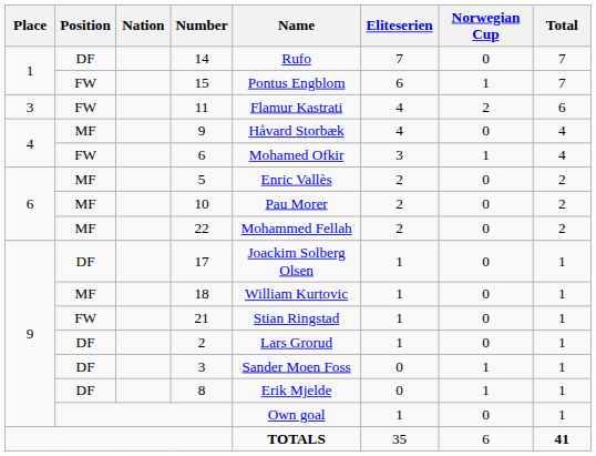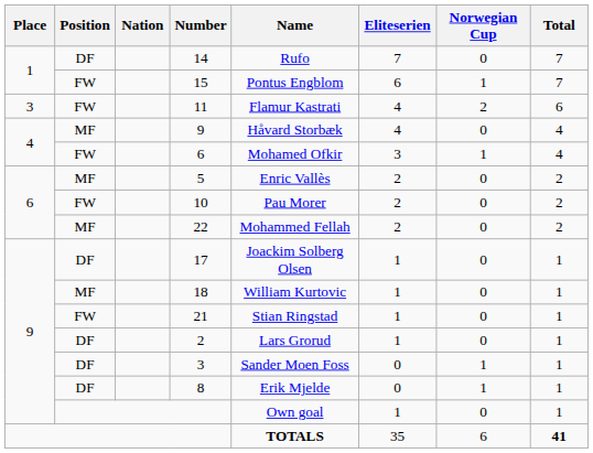 <table class="wikitable" style="font-size: 95%; text-align: center;">
 <tr>
 <th width=60>Place</th>
 <th width=60>Position</th>
 <th width=60>Nation</th>
 <th width=60>Number</th>
 <th width=200>Name</th>
 <th width=80><a href='#'>Eliteserien</a></th>
 <th width=120><a href='#'>Norwegian Cup</a></th>
 <th width=80><strong>Total</strong></th>
 </tr>
 <tr>
 <td rowspan="2">1</td>
 <td>DF</td>
 <td></td>
 <td>14</td>
 <td><a href='#'>Rufo</a></td>
 <td>7</td>
 <td>0</td>
 <td>7</td>
 </tr>
 <tr>
 <td>FW</td>
 <td></td>
 <td>15</td>
 <td><a href='#'>Pontus Engblom</a></td>
 <td>6</td>
 <td>1</td>
 <td>7</td>
 </tr>
 <tr>
 <td>3</td>
 <td>FW</td>
 <td></td>
 <td>11</td>
 <td><a href='#'>Flamur Kastrati</a></td>
 <td>4</td>
 <td>2</td>
 <td>6</td>
 </tr>
 <tr>
 <td rowspan="2">4</td>
 <td>MF</td>
 <td></td>
 <td>9</td>
 <td><a href='#'>Håvard Storbæk</a></td>
 <td>4</td>
 <td>0</td>
 <td>4</td>
 </tr>
 <tr>
 <td>FW</td>
 <td></td>
 <td>6</td>
 <td><a href='#'>Mohamed Ofkir</a></td>
 <td>3</td>
 <td>1</td>
 <td>4</td>
 </tr>
 <tr>
 <td rowspan="3">6</td>
 <td>MF</td>
 <td></td>
 <td>5</td>
 <td><a href='#'>Enric Vallès</a></td>
 <td>2</td>
 <td>0</td>
 <td>2</td>
 </tr>
 <tr>
-<td>MF</td>
+<td>FW</td>
 <td></td>
 <td>10</td>
 <td><a href='#'>Pau Morer</a></td>
 <td>2</td>
 <td>0</td>
 <td>2</td>
 </tr>
 <tr>
 <td>MF</td>
 <td></td>
 <td>22</td>
 <td><a href='#'>Mohammed Fellah</a></td>
 <td>2</td>
 <td>0</td>
 <td>2</td>
 </tr>
 <tr>
 <td rowspan="7">9</td>
 <td>DF</td>
 <td></td>
 <td>17</td>
 <td><a href='#'>Joackim Solberg Olsen</a></td>
 <td>1</td>
 <td>0</td>
 <td>1</td>
 </tr>
 <tr>
 <td>MF</td>
 <td></td>
 <td>18</td>
 <td><a href='#'>William Kurtovic</a></td>
 <td>1</td>
 <td>0</td>
 <td>1</td>
 </tr>
 <tr>
 <td>FW</td>
 <td></td>
 <td>21</td>
 <td><a href='#'>Stian Ringstad</a></td>
 <td>1</td>
 <td>0</td>
 <td>1</td>
 </tr>
 <tr>
 <td>DF</td>
 <td></td>
 <td>2</td>
 <td><a href='#'>Lars Grorud</a></td>
 <td>1</td>
 <td>0</td>
 <td>1</td>
 </tr>
 <tr>
 <td>DF</td>
 <td></td>
 <td>3</td>
 <td><a href='#'>Sander Moen Foss</a></td>
 <td>0</td>
 <td>1</td>
 <td>1</td>
 </tr>
 <tr>
 <td>DF</td>
 <td></td>
 <td>8</td>
 <td><a href='#'>Erik Mjelde</a></td>
 <td>0</td>
 <td>1</td>
 <td>1</td>
 </tr>
 <tr>
 <td colspan="3"></td>
 <td><a href='#'>Own goal</a></td>
 <td>1</td>
 <td>0</td>
 <td>1</td>
 </tr>
 <tr>
 <td colspan="4"></td>
 <td><strong>TOTALS</strong></td>
 <td>35</td>
 <td>6</td>
 <td><strong>41</strong></td>
 </tr>
 </table>
